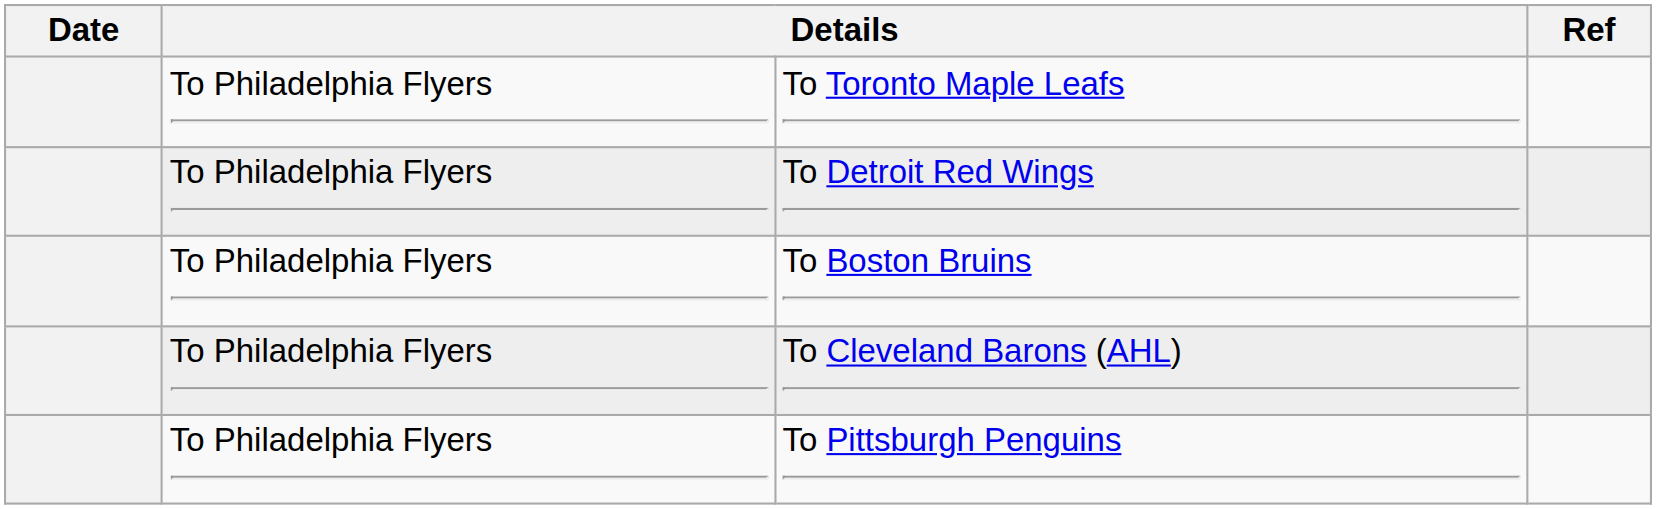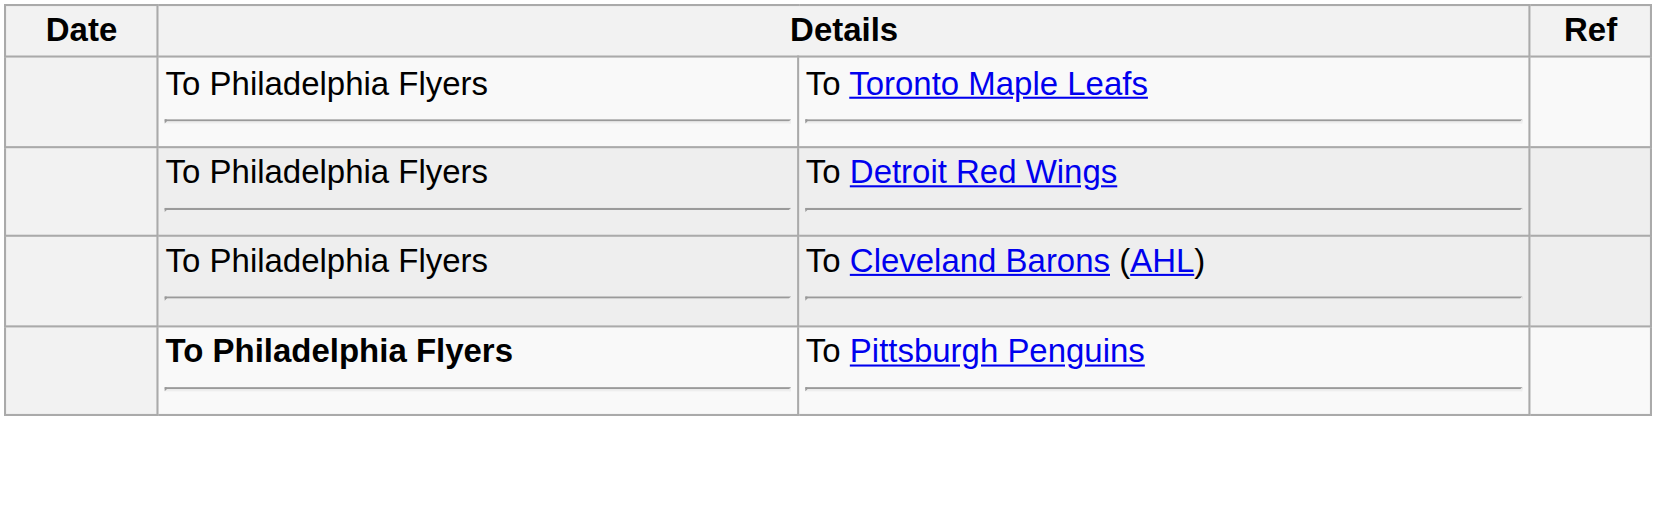 <table class="wikitable plainrowheaders" style="width: 50em;">
 <tr>
 <th scope="col">Date</th>
 <th scope="col" colspan="2">Details</th>
 <th scope="col">Ref</th>
 </tr>
 <tr>
 <th scope="row"></th>
 <td valign="top">To Philadelphia Flyers <hr></td>
 <td valign="top">To <a href='#'>Toronto Maple Leafs</a> <hr></td>
 <td></td>
 </tr>
 <tr bgcolor="#eeeeee">
 <th scope="row"></th>
 <td valign="top">To Philadelphia Flyers <hr></td>
 <td valign="top">To <a href='#'>Detroit Red Wings</a> <hr></td>
 <td></td>
 </tr>
-<tr>
-<th scope="row"></th>
-<td valign="top">To Philadelphia Flyers <hr> </td>
-<td valign="top">To <a href='#'>Boston Bruins</a> <hr> </td>
-<td></td>
-</tr>
 <tr bgcolor="#eeeeee">
 <th scope="row"></th>
 <td valign="top">To Philadelphia Flyers <hr> </td>
 <td valign="top">To <a href='#'>Cleveland Barons</a> (<a href='#'>AHL</a>) <hr> </td>
 <td></td>
 </tr>
 <tr>
 <th scope="row"></th>
-<td valign="top">To Philadelphia Flyers <hr> </td>
+<td valign="top"><strong>To Philadelphia Flyers <hr> </strong></td>
 <td valign="top">To <a href='#'>Pittsburgh Penguins</a> <hr> </td>
 <td></td>
 </tr>
 </table>
